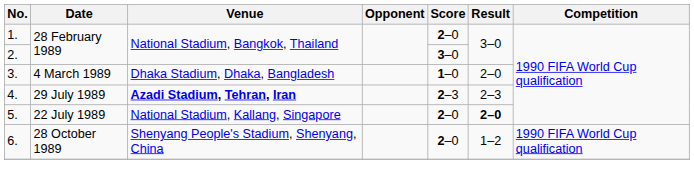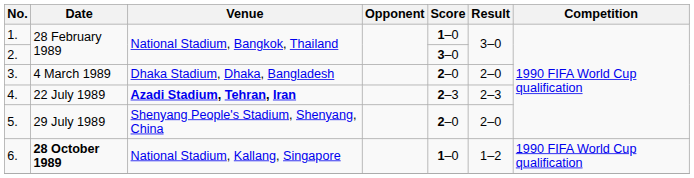 <table class="wikitable">
 <tr>
 <th>No.</th>
 <th>Date</th>
 <th>Venue</th>
 <th>Opponent</th>
 <th>Score</th>
 <th>Result</th>
 <th>Competition</th>
 </tr>
 <tr>
 <td>1.</td>
 <td rowspan=2>28 February 1989</td>
 <td rowspan=2><a href='#'>National Stadium</a>, <a href='#'>Bangkok</a>, <a href='#'>Thailand</a></td>
 <td rowspan=2></td>
-<td align=center><strong>2</strong>–0</td>
+<td align=center><strong>1</strong>–0</td>
 <td rowspan=2 align=center>3–0</td>
 <td rowspan=5><a href='#'>1990 FIFA World Cup qualification</a></td>
 </tr>
 <tr>
 <td>2.</td>
 <td align=center><strong>3</strong>–0</td>
 </tr>
 <tr>
 <td>3.</td>
 <td>4 March 1989</td>
 <td><a href='#'>Dhaka Stadium</a>, <a href='#'>Dhaka</a>, <a href='#'>Bangladesh</a></td>
 <td></td>
-<td align=center><strong>1</strong>–0</td>
+<td align=center><strong>2</strong>–0</td>
 <td align=center>2–0</td>
 </tr>
 <tr>
 <td>4.</td>
-<td>29 July 1989</td>
+<td>22 July 1989</td>
 <td><strong><a href='#'>Azadi Stadium</a>, <a href='#'>Tehran</a>, <a href='#'>Iran</a></strong></td>
 <td></td>
 <td align=center><strong>2</strong>–3</td>
 <td align=center>2–3</td>
 </tr>
 <tr>
 <td>5.</td>
-<td>22 July 1989</td>
-<td><a href='#'>National Stadium</a>, <a href='#'>Kallang</a>, <a href='#'>Singapore</a></td>
+<td>29 July 1989</td>
+<td><a href='#'>Shenyang People's Stadium</a>, <a href='#'>Shenyang</a>, <a href='#'>China</a></td>
 <td></td>
 <td align=center><strong>2</strong>–0</td>
-<td align=center><strong>2–0</strong></td>
+<td align=center>2–0</td>
 </tr>
 <tr>
 <td>6.</td>
-<td>28 October 1989</td>
-<td><a href='#'>Shenyang People's Stadium</a>, <a href='#'>Shenyang</a>, <a href='#'>China</a></td>
+<td><strong>28 October 1989</strong></td>
+<td><a href='#'>National Stadium</a>, <a href='#'>Kallang</a>, <a href='#'>Singapore</a></td>
 <td></td>
-<td align=center><strong>2</strong>–0</td>
+<td align=center><strong>1</strong>–0</td>
 <td align=center>1–2</td>
 <td><a href='#'>1990 FIFA World Cup qualification</a></td>
 </tr>
 <tr>
 </tr>
 </table>
